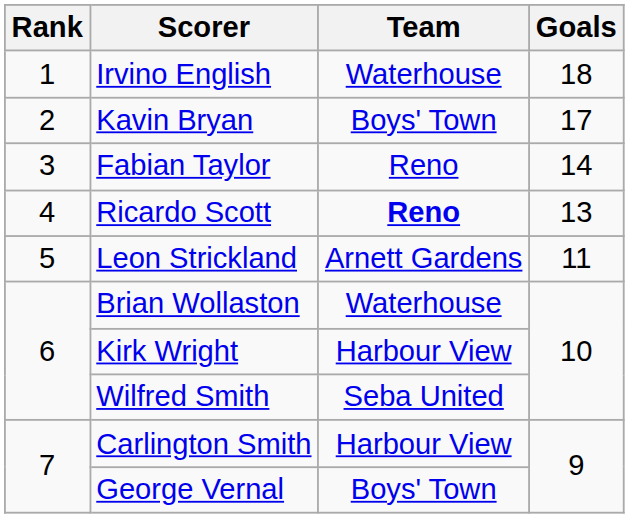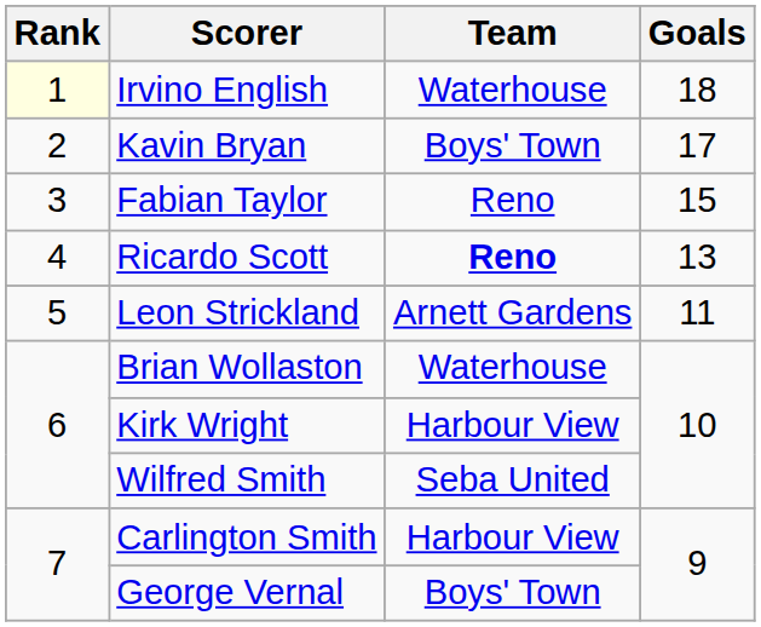 <table class="wikitable" style="text-align:center">
 <tr>
 <th>Rank</th>
 <th>Scorer</th>
 <th>Team</th>
 <th>Goals</th>
 </tr>
 <tr>
-<td>1</td>
+<td style="background: lightyellow;">1</td>
 <td style="text-align:left">  <a href='#'>Irvino English</a></td>
 <td><a href='#'>Waterhouse</a></td>
 <td>18</td>
 </tr>
 <tr>
 <td>2</td>
 <td style="text-align:left"> <a href='#'>Kavin Bryan</a></td>
 <td><a href='#'>Boys' Town</a></td>
 <td>17</td>
 </tr>
 <tr>
 <td>3</td>
 <td style="text-align:left"> <a href='#'>Fabian Taylor</a></td>
 <td><a href='#'>Reno</a></td>
-<td>14</td>
+<td>15</td>
 </tr>
 <tr>
 <td>4</td>
 <td style="text-align:left"> <a href='#'>Ricardo Scott</a></td>
 <td><strong><a href='#'>Reno</a></strong></td>
 <td>13</td>
 </tr>
 <tr>
 <td>5</td>
 <td style="text-align:left"> <a href='#'>Leon Strickland</a></td>
 <td><a href='#'>Arnett Gardens</a></td>
 <td>11</td>
 </tr>
 <tr>
 <td rowspan="3">6</td>
 <td style="text-align:left"> <a href='#'>Brian Wollaston</a></td>
 <td><a href='#'>Waterhouse</a></td>
 <td rowspan="3">10</td>
 </tr>
 <tr>
 <td style="text-align:left"> <a href='#'>Kirk Wright</a></td>
 <td><a href='#'>Harbour View</a></td>
 </tr>
 <tr>
 <td style="text-align:left"> <a href='#'>Wilfred Smith</a></td>
 <td><a href='#'>Seba United</a></td>
 </tr>
 <tr>
 <td rowspan="2">7</td>
 <td style="text-align:left"> <a href='#'>Carlington Smith</a></td>
 <td><a href='#'>Harbour View</a></td>
 <td rowspan="2">9</td>
 </tr>
 <tr>
 <td style="text-align:left"> <a href='#'>George Vernal</a></td>
 <td><a href='#'>Boys' Town</a></td>
 </tr>
 </table>
